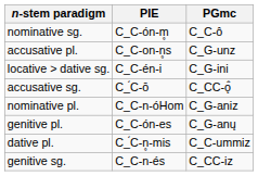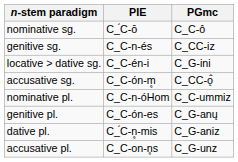 <table class="wikitable">
 <tr>
 <th><em>n</em>-stem paradigm</th>
 <th>PIE</th>
 <th>PGmc</th>
 </tr>
 <tr>
 <td>nominative sg.</td>
-<td>C_C-ón-m̥</td>
+<td>C_́C-ō</td>
 <td>C_C-ô</td>
 </tr>
 <tr>
-<td>accusative pl.</td>
-<td>C_C-on-n̥s</td>
-<td>C_G-unz</td>
+<td>genitive sg.</td>
+<td>C_C-n-és</td>
+<td>C_CC-iz</td>
 </tr>
 <tr>
 <td>locative > dative sg.</td>
 <td>C_C-én-i</td>
 <td>C_G-ini</td>
 </tr>
 <tr>
 <td>accusative sg.</td>
-<td>C_́C-ō</td>
+<td>C_C-ón-m̥</td>
 <td>C_CC-ǫ̂</td>
 </tr>
 <tr>
 <td>nominative pl.</td>
 <td>C_C-n-óHom</td>
-<td>C_G-aniz</td>
+<td>C_C-ummiz</td>
 </tr>
 <tr>
 <td>genitive pl.</td>
 <td>C_C-ón-es</td>
 <td>C_G-anų</td>
 </tr>
 <tr>
 <td>dative pl.</td>
 <td>C_́C-n̥-mis</td>
-<td>C_C-ummiz</td>
+<td>C_G-aniz</td>
 </tr>
 <tr>
-<td>genitive sg.</td>
-<td>C_C-n-és</td>
-<td>C_CC-iz</td>
+<td>accusative pl.</td>
+<td>C_C-on-n̥s</td>
+<td>C_G-unz</td>
 </tr>
 </table>
